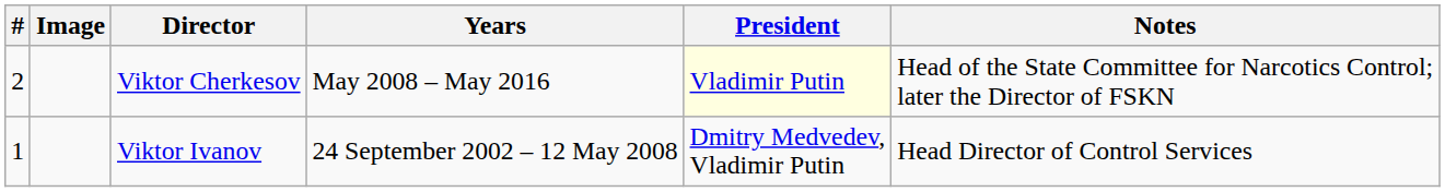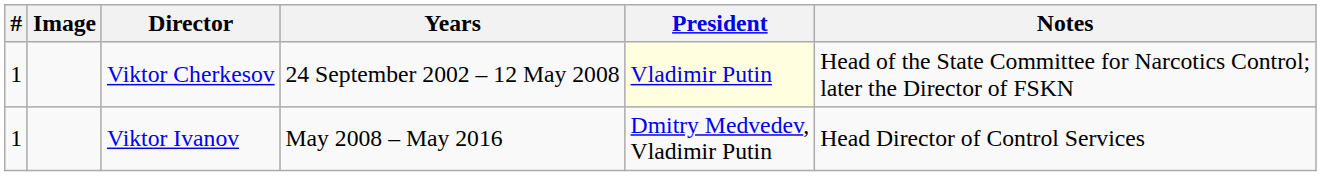 <table class="wikitable">
 <tr>
 <th>#</th>
 <th>Image</th>
 <th>Director</th>
 <th>Years</th>
 <th><a href='#'>President</a></th>
 <th>Notes</th>
 </tr>
 <tr>
-<td>2</td>
+<td>1</td>
 <td></td>
 <td><a href='#'>Viktor Cherkesov</a></td>
-<td>May 2008 – May 2016</td>
+<td>24 September 2002 – 12 May 2008</td>
 <td style="background: lightyellow;"><a href='#'>Vladimir Putin</a></td>
 <td>Head of the State Committee for Narcotics Control;<br>later the Director of FSKN</td>
 </tr>
 <tr>
 <td>1</td>
 <td></td>
 <td><a href='#'>Viktor Ivanov</a></td>
-<td>24 September 2002 – 12 May 2008</td>
+<td>May 2008 – May 2016</td>
 <td><a href='#'>Dmitry Medvedev</a>,<br>Vladimir Putin</td>
 <td>Head Director of Control Services</td>
 </tr>
 </table>
